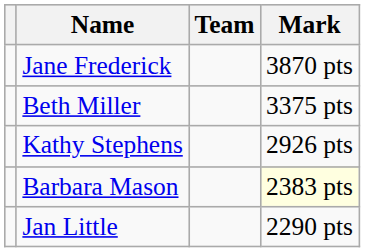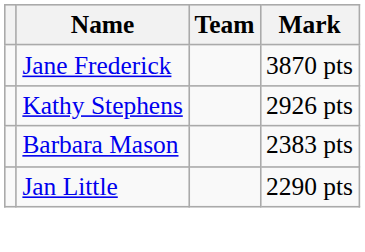 <table class=wikitable>
 <tr>
 <th></th>
 <th>Name</th>
 <th>Team</th>
 <th>Mark</th>
 </tr>
 <tr>
 <td></td>
 <td><a href='#'>Jane Frederick</a></td>
 <td></td>
 <td>3870 pts</td>
 </tr>
 <tr>
 <td></td>
-<td><a href='#'>Beth Miller</a></td>
-<td></td>
-<td>3375 pts</td>
-</tr>
-<tr>
-<td></td>
 <td><a href='#'>Kathy Stephens</a></td>
 <td></td>
 <td>2926 pts</td>
 </tr>
 <tr>
 <td></td>
 <td><a href='#'>Barbara Mason</a></td>
 <td></td>
-<td style="background: lightyellow;">2383 pts</td>
+<td>2383 pts</td>
 </tr>
 <tr>
 <td></td>
 <td><a href='#'>Jan Little</a></td>
 <td></td>
 <td>2290 pts</td>
 </tr>
 </table>
